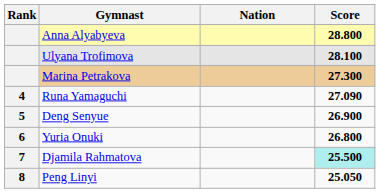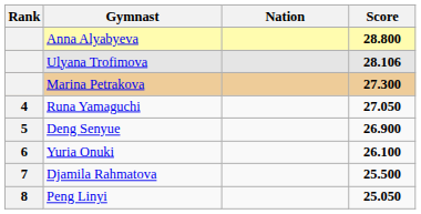 <table class="wikitable sortable" style="text-align:center; font-size:85%">
 <tr>
 <th scope="col" style="width:20px;">Rank</th>
 <th ! scope="col" style="width:170px;">Gymnast</th>
 <th ! scope="col" style="width:120px;">Nation</th>
 <th ! scope="col" style="width:60px;">Score</th>
 </tr>
 <tr style="background:#fffcaf;">
 <th scope=row style="text-align:center"></th>
 <td style="text-align:left;"><a href='#'>Anna Alyabyeva</a></td>
 <td style="text-align:left;"></td>
 <td><strong>28.800</strong></td>
 </tr>
 <tr style="background:#e5e5e5;">
 <th scope=row style="text-align:center"></th>
 <td style="text-align:left;"><a href='#'>Ulyana Trofimova</a></td>
 <td style="text-align:left;"></td>
-<td><strong>28.100</strong></td>
+<td><strong>28.106</strong></td>
 </tr>
 <tr style="background:#ec9;">
 <th scope=row style="text-align:center"></th>
 <td style="text-align:left;"><a href='#'>Marina Petrakova</a></td>
 <td style="text-align:left;"></td>
 <td><strong>27.300</strong></td>
 </tr>
 <tr>
 <th scope=row style="text-align:center">4</th>
 <td style="text-align:left;"><a href='#'>Runa Yamaguchi</a></td>
 <td style="text-align:left;"></td>
-<td><strong>27.090</strong></td>
+<td><strong>27.050</strong></td>
 </tr>
 <tr>
 <th scope=row style="text-align:center">5</th>
 <td style="text-align:left;"><a href='#'>Deng Senyue</a></td>
 <td style="text-align:left;"></td>
 <td><strong>26.900</strong></td>
 </tr>
 <tr>
 <th scope=row style="text-align:center">6</th>
 <td style="text-align:left;"><a href='#'>Yuria Onuki</a></td>
 <td style="text-align:left;"></td>
-<td><strong>26.800</strong></td>
+<td><strong>26.100</strong></td>
 </tr>
 <tr>
 <th scope=row style="text-align:center">7</th>
 <td style="text-align:left;"><a href='#'>Djamila Rahmatova</a></td>
 <td style="text-align:left;"></td>
-<td style="background: paleturquoise;"><strong>25.500</strong></td>
+<td><strong>25.500</strong></td>
 </tr>
 <tr>
 <th scope=row style="text-align:center">8</th>
 <td style="text-align:left;"><a href='#'>Peng Linyi</a></td>
 <td style="text-align:left;"></td>
 <td><strong>25.050</strong></td>
 </tr>
 </table>
